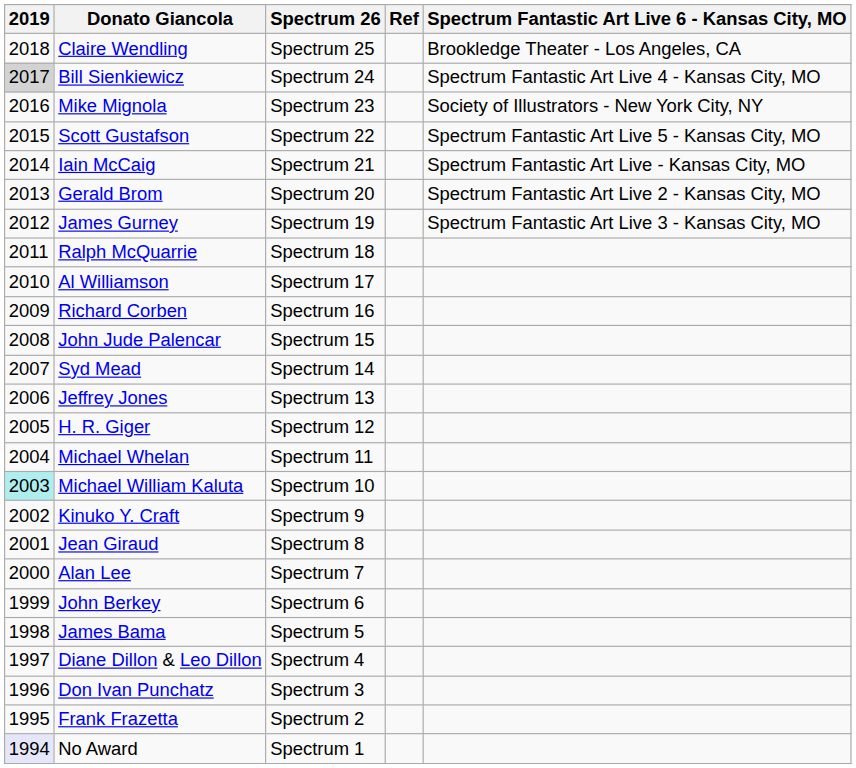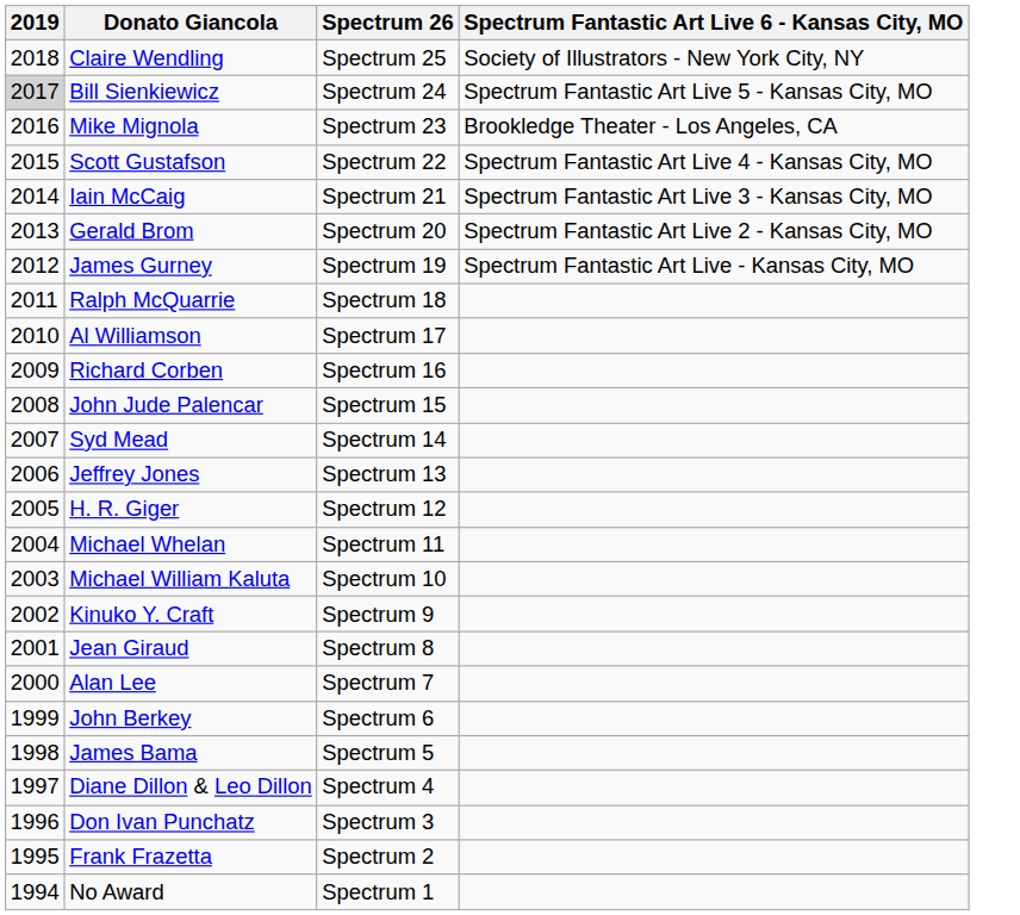 <table class="wikitable">
 <tr>
 <th>2019</th>
 <th>Donato Giancola</th>
 <th>Spectrum 26</th>
-<th>Ref</th>
 <th>Spectrum Fantastic Art Live 6 - Kansas City, MO</th>
 </tr>
 <tr>
 <td>2018</td>
 <td><a href='#'>Claire Wendling</a></td>
 <td>Spectrum 25</td>
-<td></td>
-<td>Brookledge Theater - Los Angeles, CA</td>
+<td>Society of Illustrators - New York City, NY</td>
 </tr>
 <tr>
 <td style="background: lightgrey;">2017</td>
 <td><a href='#'>Bill Sienkiewicz</a></td>
 <td>Spectrum 24</td>
-<td></td>
-<td>Spectrum Fantastic Art Live 4 - Kansas City, MO</td>
+<td>Spectrum Fantastic Art Live 5 - Kansas City, MO</td>
 </tr>
 <tr>
 <td>2016</td>
 <td><a href='#'>Mike Mignola</a></td>
 <td>Spectrum 23</td>
-<td></td>
-<td>Society of Illustrators - New York City, NY</td>
+<td>Brookledge Theater - Los Angeles, CA</td>
 </tr>
 <tr>
 <td>2015</td>
 <td><a href='#'>Scott Gustafson</a></td>
 <td>Spectrum 22</td>
-<td></td>
-<td>Spectrum Fantastic Art Live 5 - Kansas City, MO</td>
+<td>Spectrum Fantastic Art Live 4 - Kansas City, MO</td>
 </tr>
 <tr>
 <td>2014</td>
 <td><a href='#'>Iain McCaig</a></td>
 <td>Spectrum 21</td>
-<td></td>
-<td>Spectrum Fantastic Art Live - Kansas City, MO</td>
+<td>Spectrum Fantastic Art Live 3 - Kansas City, MO</td>
 </tr>
 <tr>
 <td>2013</td>
 <td><a href='#'>Gerald Brom</a></td>
 <td>Spectrum 20</td>
-<td></td>
 <td>Spectrum Fantastic Art Live 2 - Kansas City, MO</td>
 </tr>
 <tr>
 <td>2012</td>
 <td><a href='#'>James Gurney</a></td>
 <td>Spectrum 19</td>
-<td></td>
-<td>Spectrum Fantastic Art Live 3 - Kansas City, MO</td>
+<td>Spectrum Fantastic Art Live - Kansas City, MO</td>
 </tr>
 <tr>
 <td>2011</td>
 <td><a href='#'>Ralph McQuarrie</a></td>
 <td>Spectrum 18</td>
-<td></td>
 <td></td>
 </tr>
 <tr>
 <td>2010</td>
 <td><a href='#'>Al Williamson</a></td>
 <td>Spectrum 17</td>
 <td></td>
-<td></td>
 </tr>
 <tr>
 <td>2009</td>
 <td><a href='#'>Richard Corben</a></td>
 <td>Spectrum 16</td>
-<td></td>
 <td></td>
 </tr>
 <tr>
 <td>2008</td>
 <td><a href='#'>John Jude Palencar</a></td>
 <td>Spectrum 15</td>
 <td></td>
-<td></td>
 </tr>
 <tr>
 <td>2007</td>
 <td><a href='#'>Syd Mead</a></td>
 <td>Spectrum 14</td>
-<td></td>
 <td></td>
 </tr>
 <tr>
 <td>2006</td>
 <td><a href='#'>Jeffrey Jones</a></td>
 <td>Spectrum 13</td>
 <td></td>
-<td></td>
 </tr>
 <tr>
 <td>2005</td>
 <td><a href='#'>H. R. Giger</a></td>
 <td>Spectrum 12</td>
-<td></td>
 <td></td>
 </tr>
 <tr>
 <td>2004</td>
 <td><a href='#'>Michael Whelan</a></td>
 <td>Spectrum 11</td>
 <td></td>
-<td></td>
 </tr>
 <tr>
-<td style="background: paleturquoise;">2003</td>
+<td>2003</td>
 <td><a href='#'>Michael William Kaluta</a></td>
 <td>Spectrum 10</td>
-<td></td>
 <td></td>
 </tr>
 <tr>
 <td>2002</td>
 <td><a href='#'>Kinuko Y. Craft</a></td>
 <td>Spectrum 9</td>
 <td></td>
-<td></td>
 </tr>
 <tr>
 <td>2001</td>
 <td><a href='#'>Jean Giraud</a></td>
 <td>Spectrum 8</td>
-<td></td>
 <td></td>
 </tr>
 <tr>
 <td>2000</td>
 <td><a href='#'>Alan Lee</a></td>
 <td>Spectrum 7</td>
 <td></td>
-<td></td>
 </tr>
 <tr>
 <td>1999</td>
 <td><a href='#'>John Berkey</a></td>
 <td>Spectrum 6</td>
-<td></td>
 <td></td>
 </tr>
 <tr>
 <td>1998</td>
 <td><a href='#'>James Bama</a></td>
 <td>Spectrum 5</td>
 <td></td>
-<td></td>
 </tr>
 <tr>
 <td>1997</td>
 <td><a href='#'>Diane Dillon</a> & <a href='#'>Leo Dillon</a></td>
 <td>Spectrum 4</td>
-<td></td>
 <td></td>
 </tr>
 <tr>
 <td>1996</td>
 <td><a href='#'>Don Ivan Punchatz</a></td>
 <td>Spectrum 3</td>
 <td></td>
-<td></td>
 </tr>
 <tr>
 <td>1995</td>
 <td><a href='#'>Frank Frazetta</a></td>
 <td>Spectrum 2</td>
 <td></td>
-<td></td>
 </tr>
 <tr>
-<td style="background: lavender;">1994</td>
+<td>1994</td>
 <td>No Award</td>
 <td>Spectrum 1</td>
 <td></td>
-<td></td>
 </tr>
 </table>
